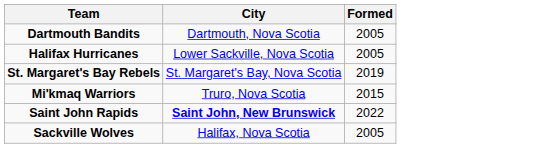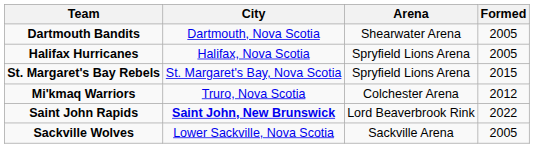 <table class="wikitable" style="text-align: center">
 <tr>
 <th><strong>Team</strong></th>
 <th><strong>City</strong></th>
+<th>Arena</th>
 <th>Formed</th>
 </tr>
 <tr>
 <td><strong>Dartmouth Bandits</strong></td>
 <td><a href='#'>Dartmouth, Nova Scotia</a></td>
+<td>Shearwater Arena</td>
 <td>2005</td>
 </tr>
 <tr>
 <td><strong>Halifax Hurricanes</strong></td>
-<td><a href='#'>Lower Sackville, Nova Scotia</a></td>
+<td><a href='#'>Halifax, Nova Scotia</a></td>
+<td>Spryfield Lions Arena</td>
 <td>2005</td>
 </tr>
 <tr>
 <td><strong>St. Margaret's Bay Rebels</strong></td>
 <td><a href='#'>St. Margaret's Bay, Nova Scotia</a></td>
-<td>2019</td>
+<td>Spryfield Lions Arena</td>
+<td>2015</td>
 </tr>
 <tr>
 <td><strong>Mi'kmaq Warriors</strong></td>
 <td><a href='#'>Truro, Nova Scotia</a></td>
-<td>2015</td>
+<td>Colchester Arena</td>
+<td>2012</td>
 </tr>
 <tr>
 <td><strong>Saint John Rapids</strong></td>
 <td><strong><a href='#'>Saint John, New Brunswick</a></strong></td>
+<td>Lord Beaverbrook Rink</td>
 <td>2022</td>
 </tr>
 <tr>
 <td><strong>Sackville Wolves</strong></td>
-<td><a href='#'>Halifax, Nova Scotia</a></td>
+<td><a href='#'>Lower Sackville, Nova Scotia</a></td>
+<td>Sackville Arena</td>
 <td>2005</td>
 </tr>
 </table>
